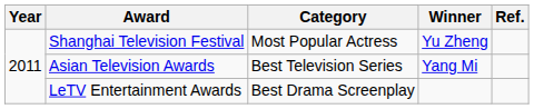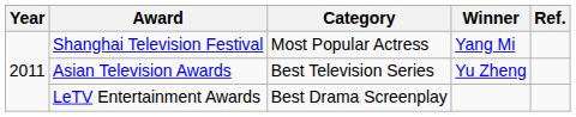 <table class="wikitable">
 <tr>
 <th>Year</th>
 <th>Award</th>
 <th>Category</th>
 <th>Winner</th>
 <th>Ref.</th>
 </tr>
 <tr>
 <td rowspan=3>2011</td>
 <td><a href='#'>Shanghai Television Festival</a></td>
 <td>Most Popular Actress</td>
-<td><a href='#'>Yu Zheng</a></td>
+<td><a href='#'>Yang Mi</a></td>
 <td></td>
 </tr>
 <tr>
 <td><a href='#'>Asian Television Awards</a></td>
 <td>Best Television Series</td>
-<td><a href='#'>Yang Mi</a></td>
+<td><a href='#'>Yu Zheng</a></td>
 <td></td>
 </tr>
 <tr>
 <td><a href='#'>LeTV</a> Entertainment Awards</td>
 <td>Best Drama Screenplay</td>
 <td></td>
 <td></td>
 </tr>
 </table>
